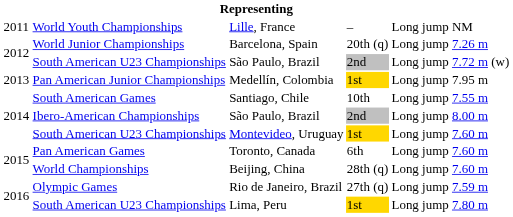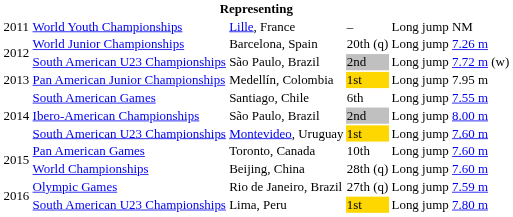 <table>
 <tr>
 <th colspan="6">Representing </th>
 </tr>
 <tr>
 <td>2011</td>
 <td><a href='#'>World Youth Championships</a></td>
 <td><a href='#'>Lille</a>, France</td>
 <td>–</td>
 <td>Long jump</td>
 <td>NM</td>
 </tr>
 <tr>
 <td rowspan=2>2012</td>
 <td><a href='#'>World Junior Championships</a></td>
 <td>Barcelona, Spain</td>
 <td>20th (q)</td>
 <td>Long jump</td>
 <td><a href='#'>7.26 m</a></td>
 </tr>
 <tr>
 <td><a href='#'>South American U23 Championships</a></td>
 <td>São Paulo, Brazil</td>
 <td bgcolor=silver>2nd</td>
 <td>Long jump</td>
 <td><a href='#'>7.72 m</a> (w)</td>
 </tr>
 <tr>
 <td>2013</td>
 <td><a href='#'>Pan American Junior Championships</a></td>
 <td>Medellín, Colombia</td>
 <td bgcolor=gold>1st</td>
 <td>Long jump</td>
 <td>7.95 m</td>
 </tr>
 <tr>
 <td rowspan=3>2014</td>
 <td><a href='#'>South American Games</a></td>
 <td>Santiago, Chile</td>
-<td>10th</td>
+<td>6th</td>
 <td>Long jump</td>
 <td><a href='#'>7.55 m</a></td>
 </tr>
 <tr>
 <td><a href='#'>Ibero-American Championships</a></td>
 <td>São Paulo, Brazil</td>
 <td bgcolor=silver>2nd</td>
 <td>Long jump</td>
 <td><a href='#'>8.00 m</a></td>
 </tr>
 <tr>
 <td><a href='#'>South American U23 Championships</a></td>
 <td><a href='#'>Montevideo</a>, Uruguay</td>
 <td bgcolor=gold>1st</td>
 <td>Long jump</td>
 <td><a href='#'>7.60 m</a></td>
 </tr>
 <tr>
 <td rowspan=2>2015</td>
 <td><a href='#'>Pan American Games</a></td>
 <td>Toronto, Canada</td>
-<td>6th</td>
+<td>10th</td>
 <td>Long jump</td>
 <td><a href='#'>7.60 m</a></td>
 </tr>
 <tr>
 <td><a href='#'>World Championships</a></td>
 <td>Beijing, China</td>
 <td>28th (q)</td>
 <td>Long jump</td>
 <td><a href='#'>7.60 m</a></td>
 </tr>
 <tr>
 <td rowspan=2>2016</td>
 <td><a href='#'>Olympic Games</a></td>
 <td>Rio de Janeiro, Brazil</td>
 <td>27th (q)</td>
 <td>Long jump</td>
 <td><a href='#'>7.59 m</a></td>
 </tr>
 <tr>
 <td><a href='#'>South American U23 Championships</a></td>
 <td>Lima, Peru</td>
 <td bgcolor=gold>1st</td>
 <td>Long jump</td>
 <td><a href='#'>7.80 m</a></td>
 </tr>
 </table>
